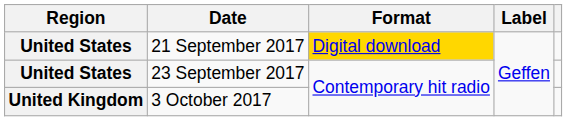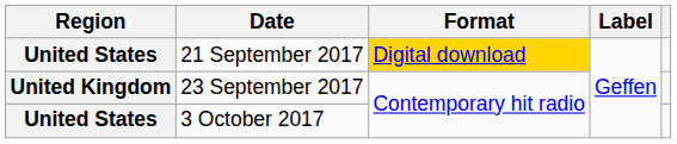 <table class="wikitable plainrowheaders">
 <tr>
 <th>Region</th>
 <th>Date</th>
 <th>Format</th>
 <th>Label</th>
 <th></th>
 </tr>
 <tr>
 <th scope="row">United States</th>
 <td>21 September 2017</td>
 <td style="background: gold;"><a href='#'>Digital download</a></td>
 <td rowspan="3"><a href='#'>Geffen</a></td>
 <td></td>
 </tr>
 <tr>
-<th scope="row">United States</th>
+<th scope="row">United Kingdom</th>
 <td>23 September 2017</td>
 <td rowspan="2"><a href='#'>Contemporary hit radio</a></td>
 <td></td>
 </tr>
 <tr>
-<th scope="row">United Kingdom</th>
+<th scope="row">United States</th>
 <td>3 October 2017</td>
 <td></td>
 </tr>
 </table>
